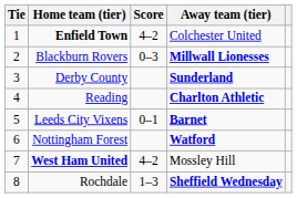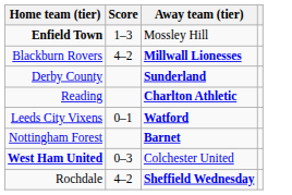 <table class="wikitable" style="text-align:center; font-size:85%">
 <tr>
-<th>Tie</th>
 <th>Home team (tier)</th>
 <th>Score</th>
 <th>Away team (tier)</th>
 <th></th>
 </tr>
 <tr>
-<td>1</td>
 <td style="text-align: right;"><strong>Enfield Town</strong></td>
-<td style="text-align: center;">4–2</td>
-<td style="text-align: left;"><a href='#'>Colchester United</a></td>
+<td style="text-align: center;">1–3</td>
+<td style="text-align: left;">Mossley Hill</td>
 <td></td>
 </tr>
 <tr>
-<td>2</td>
 <td style="text-align: right;"><a href='#'>Blackburn Rovers</a></td>
-<td style="text-align: center;">0–3</td>
+<td style="text-align: center;">4–2</td>
 <td style="text-align: left;"><strong><a href='#'>Millwall Lionesses</a></strong></td>
 <td></td>
 </tr>
 <tr>
-<td>3</td>
 <td style="text-align: right;"><a href='#'>Derby County</a></td>
 <td style="text-align: center;"></td>
 <td style="text-align: left;"><strong><a href='#'>Sunderland</a></strong></td>
 <td></td>
 </tr>
 <tr>
-<td>4</td>
 <td style="text-align: right;"><a href='#'>Reading</a></td>
 <td style="text-align: center;"></td>
 <td style="text-align: left;"><strong><a href='#'>Charlton Athletic</a></strong></td>
 <td></td>
 </tr>
 <tr>
-<td>5</td>
 <td style="text-align: right;"><a href='#'>Leeds City Vixens</a></td>
 <td style="text-align: center;">0–1</td>
+<td style="text-align: left;"><strong><a href='#'>Watford</a></strong></td>
+<td></td>
+</tr>
+<tr>
+<td style="text-align: right;"><a href='#'>Nottingham Forest</a></td>
+<td style="text-align: center;"></td>
 <td style="text-align: left;"><strong><a href='#'>Barnet</a></strong></td>
 <td></td>
 </tr>
 <tr>
-<td>6</td>
-<td style="text-align: right;"><a href='#'>Nottingham Forest</a></td>
-<td style="text-align: center;"></td>
-<td style="text-align: left;"><strong><a href='#'>Watford</a></strong></td>
+<td style="text-align: right;"><strong><a href='#'>West Ham United</a></strong></td>
+<td style="text-align: center;">0–3</td>
+<td style="text-align: left;"><a href='#'>Colchester United</a></td>
 <td></td>
 </tr>
 <tr>
-<td>7</td>
-<td style="text-align: right;"><strong><a href='#'>West Ham United</a></strong></td>
+<td style="text-align: right;">Rochdale</td>
 <td style="text-align: center;">4–2</td>
-<td style="text-align: left;">Mossley Hill</td>
-<td></td>
-</tr>
-<tr>
-<td>8</td>
-<td style="text-align: right;">Rochdale</td>
-<td style="text-align: center;">1–3</td>
 <td style="text-align: left;"><strong><a href='#'>Sheffield Wednesday</a></strong></td>
 <td></td>
 </tr>
 </table>
